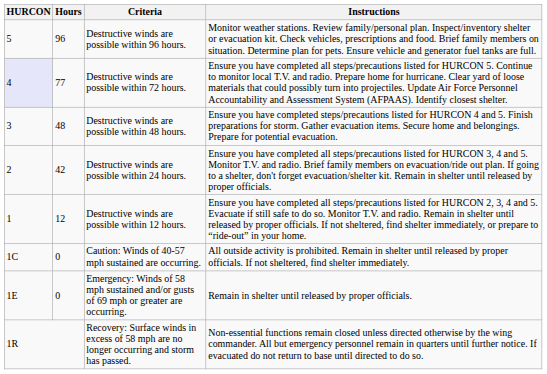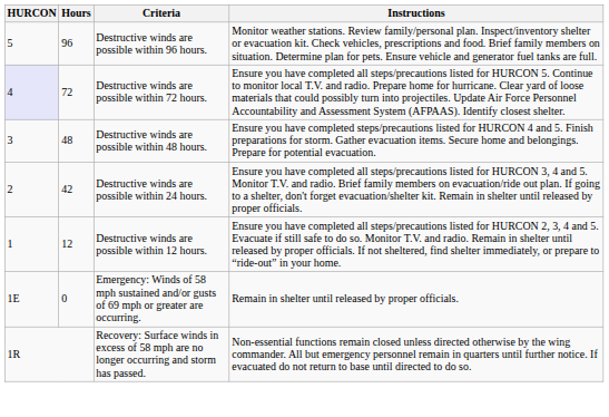 <table class="wikitable">
 <tr>
 <th>HURCON</th>
 <th>Hours</th>
 <th>Criteria</th>
 <th>Instructions</th>
 </tr>
 <tr>
 <td>5</td>
 <td>96</td>
 <td>Destructive winds are possible within 96 hours.</td>
 <td>Monitor weather stations. Review family/personal plan. Inspect/inventory shelter or evacuation kit. Check vehicles, prescriptions and food. Brief family members on situation. Determine plan for pets. Ensure vehicle and generator fuel tanks are full.</td>
 </tr>
 <tr>
 <td style="background: lavender;">4</td>
-<td>77</td>
+<td>72</td>
 <td>Destructive winds are possible within 72 hours.</td>
 <td>Ensure you have completed all steps/precautions listed for HURCON 5. Continue to monitor local T.V. and radio. Prepare home for hurricane. Clear yard of loose materials that could possibly turn into projectiles. Update Air Force Personnel Accountability and Assessment System (AFPAAS). Identify closest shelter.</td>
 </tr>
 <tr>
 <td>3</td>
 <td>48</td>
 <td>Destructive winds are possible within 48 hours.</td>
 <td>Ensure you have completed steps/precautions listed for HURCON 4 and 5. Finish preparations for storm. Gather evacuation items. Secure home and belongings. Prepare for potential evacuation.</td>
 </tr>
 <tr>
 <td>2</td>
 <td>42</td>
 <td>Destructive winds are possible within 24 hours.</td>
 <td>Ensure you have completed all steps/precautions listed for HURCON 3, 4 and 5. Monitor T.V. and radio. Brief family members on evacuation/ride out plan. If going to a shelter, don't forget evacuation/shelter kit. Remain in shelter until released by proper officials.</td>
 </tr>
 <tr>
 <td>1</td>
 <td>12</td>
 <td>Destructive winds are possible within 12 hours.</td>
 <td>Ensure you have completed all steps/precautions listed for HURCON 2, 3, 4 and 5. Evacuate if still safe to do so. Monitor T.V. and radio. Remain in shelter until released by proper officials. If not sheltered, find shelter immediately, or prepare to “ride-out” in your home.</td>
 </tr>
 <tr>
-<td>1C</td>
-<td>0</td>
-<td>Caution: Winds of 40-57 mph sustained are occurring.</td>
-<td>All outside activity is prohibited. Remain in shelter until released by proper officials. If not sheltered, find shelter immediately.</td>
-</tr>
-<tr>
 <td>1E</td>
 <td>0</td>
 <td>Emergency: Winds of 58 mph sustained and/or gusts of 69 mph or greater are occurring.</td>
 <td>Remain in shelter until released by proper officials.</td>
 </tr>
 <tr>
 <td colspan=2>1R</td>
 <td>Recovery: Surface winds in excess of 58 mph are no longer occurring and storm has passed.</td>
 <td>Non-essential functions remain closed unless directed otherwise by the wing commander. All but emergency personnel remain in quarters until further notice. If evacuated do not return to base until directed to do so.</td>
 </tr>
 </table>
